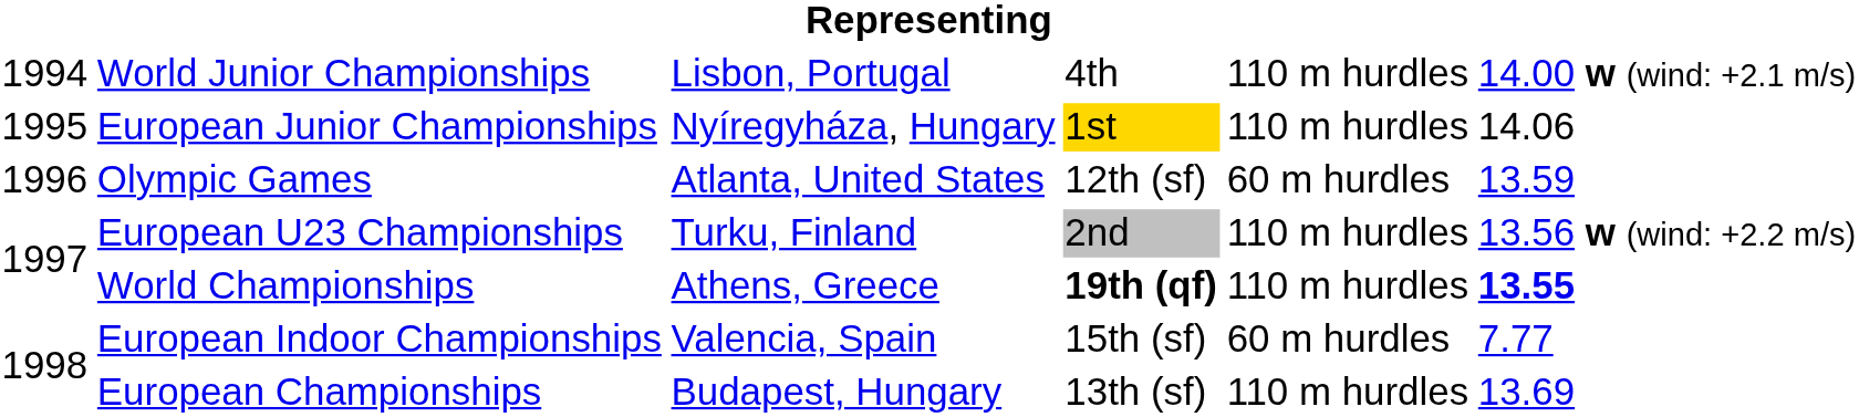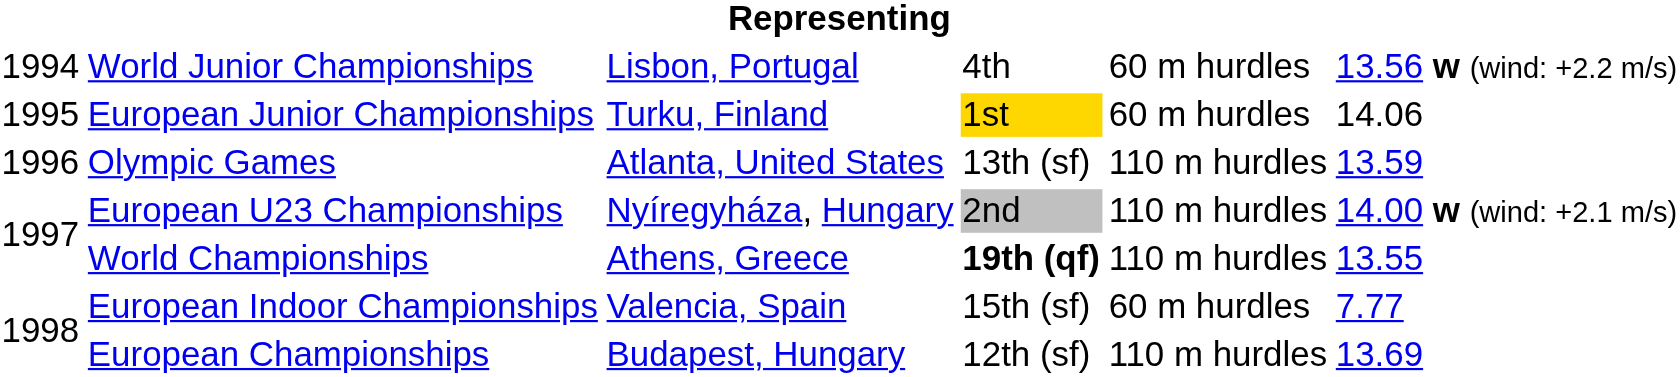 <table>
 <tr>
 <th colspan="6">Representing </th>
 </tr>
 <tr>
 <td>1994</td>
 <td><a href='#'>World Junior Championships</a></td>
 <td><a href='#'>Lisbon, Portugal</a></td>
 <td>4th</td>
-<td>110 m hurdles</td>
-<td><a href='#'>14.00</a> <strong>w</strong> <small>(wind: +2.1 m/s)</small></td>
+<td>60 m hurdles</td>
+<td><a href='#'>13.56</a> <strong>w</strong> <small>(wind: +2.2 m/s)</small></td>
 </tr>
 <tr>
 <td>1995</td>
 <td><a href='#'>European Junior Championships</a></td>
-<td><a href='#'>Nyíregyháza</a>, <a href='#'>Hungary</a></td>
+<td><a href='#'>Turku, Finland</a></td>
 <td bgcolor="gold">1st</td>
-<td>110 m hurdles</td>
+<td>60 m hurdles</td>
 <td>14.06</td>
 </tr>
 <tr>
 <td>1996</td>
 <td><a href='#'>Olympic Games</a></td>
 <td><a href='#'>Atlanta, United States</a></td>
-<td>12th (sf)</td>
-<td>60 m hurdles</td>
+<td>13th (sf)</td>
+<td>110 m hurdles</td>
 <td><a href='#'>13.59</a></td>
 </tr>
 <tr>
 <td rowspan=2>1997</td>
 <td><a href='#'>European U23 Championships</a></td>
-<td><a href='#'>Turku, Finland</a></td>
+<td><a href='#'>Nyíregyháza</a>, <a href='#'>Hungary</a></td>
 <td bgcolor="silver">2nd</td>
 <td>110 m hurdles</td>
-<td><a href='#'>13.56</a> <strong>w</strong> <small>(wind: +2.2 m/s)</small></td>
+<td><a href='#'>14.00</a> <strong>w</strong> <small>(wind: +2.1 m/s)</small></td>
 </tr>
 <tr>
 <td><a href='#'>World Championships</a></td>
 <td><a href='#'>Athens, Greece</a></td>
 <td><strong>19th (qf)</strong></td>
 <td>110 m hurdles</td>
-<td><strong><a href='#'>13.55</a></strong></td>
+<td><a href='#'>13.55</a></td>
 </tr>
 <tr>
 <td rowspan=2>1998</td>
 <td><a href='#'>European Indoor Championships</a></td>
 <td><a href='#'>Valencia, Spain</a></td>
 <td>15th (sf)</td>
 <td>60 m hurdles</td>
 <td><a href='#'>7.77</a></td>
 </tr>
 <tr>
 <td><a href='#'>European Championships</a></td>
 <td><a href='#'>Budapest, Hungary</a></td>
-<td>13th (sf)</td>
+<td>12th (sf)</td>
 <td>110 m hurdles</td>
 <td><a href='#'>13.69</a></td>
 </tr>
 </table>
